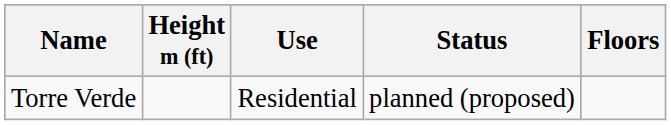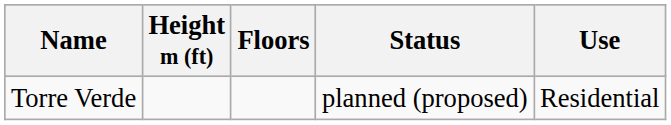 <table class="wikitable sortable">
 <tr>
 <th>Name</th>
 <th>Height<br><small>m (ft)</small></th>
+<th>Floors</th>
+<th>Status</th>
 <th>Use</th>
-<th>Status</th>
-<th>Floors</th>
 </tr>
 <tr>
 <td>Torre Verde </td>
 <td align="center"></td>
+<td align="center"></td>
+<td align="center">planned (proposed)</td>
 <td>Residential</td>
-<td align="center">planned (proposed)</td>
-<td align="center"></td>
 </tr>
 </table>
